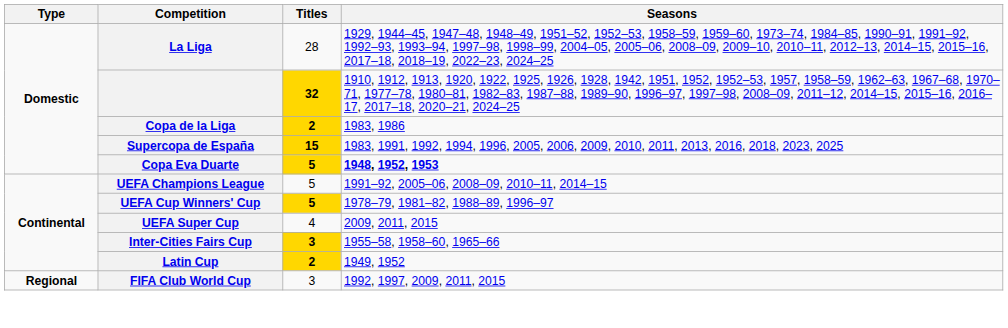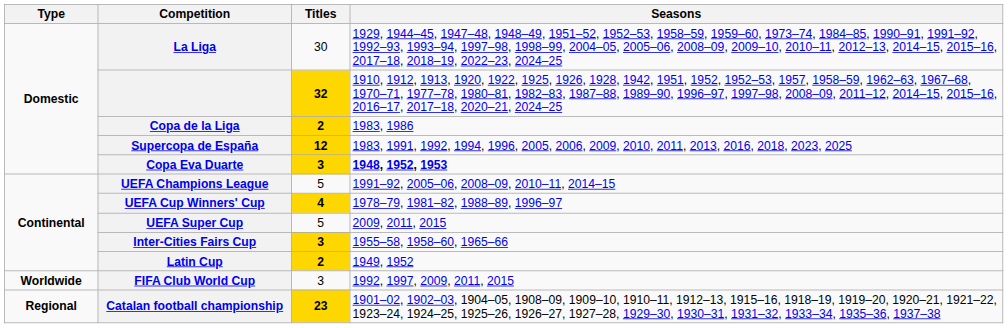 <table class="wikitable plainrowheaders" style="font-size:95%; text-align:center;">
 <tr>
 <th style="width: 1%;">Type</th>
 <th style="width: 5%;">Competition</th>
 <th style="width: 1%;">Titles</th>
 <th style="width: 21%;">Seasons</th>
 </tr>
 <tr>
 <td rowspan="5"><strong>Domestic</strong></td>
 <th scope=col><a href='#'>La Liga</a></th>
-<td align="center">28</td>
+<td align="center">30</td>
 <td align="left"><a href='#'>1929</a>, <a href='#'>1944–45</a>, <a href='#'>1947–48</a>, <a href='#'>1948–49</a>, <a href='#'>1951–52</a>, <a href='#'>1952–53</a>, <a href='#'>1958–59</a>, <a href='#'>1959–60</a>, <a href='#'>1973–74</a>, <a href='#'>1984–85</a>, <a href='#'>1990–91</a>, <a href='#'>1991–92</a>, <a href='#'>1992–93</a>, <a href='#'>1993–94</a>, <a href='#'>1997–98</a>, <a href='#'>1998–99</a>, <a href='#'>2004–05</a>, <a href='#'>2005–06</a>, <a href='#'>2008–09</a>, <a href='#'>2009–10</a>, <a href='#'>2010–11</a>, <a href='#'>2012–13</a>, <a href='#'>2014–15</a>, <a href='#'>2015–16</a>, <a href='#'>2017–18</a>, <a href='#'>2018–19</a>, <a href='#'>2022–23</a>, <a href='#'>2024–25</a></td>
 </tr>
 <tr>
 <th scope=col></th>
 <td bgcolor="gold"><strong>32</strong></td>
 <td align="left"><a href='#'>1910</a>, <a href='#'>1912</a>, <a href='#'>1913</a>, <a href='#'>1920</a>, <a href='#'>1922</a>, <a href='#'>1925</a>, <a href='#'>1926</a>, <a href='#'>1928</a>, <a href='#'>1942</a>, <a href='#'>1951</a>, <a href='#'>1952</a>, <a href='#'>1952–53</a>, <a href='#'>1957</a>, <a href='#'>1958–59</a>, <a href='#'>1962–63</a>, <a href='#'>1967–68</a>, <a href='#'>1970–71</a>, <a href='#'>1977–78</a>, <a href='#'>1980–81</a>, <a href='#'>1982–83</a>, <a href='#'>1987–88</a>, <a href='#'>1989–90</a>, <a href='#'>1996–97</a>, <a href='#'>1997–98</a>, <a href='#'>2008–09</a>, <a href='#'>2011–12</a>, <a href='#'>2014–15</a>, <a href='#'>2015–16</a>, <a href='#'>2016–17</a>, <a href='#'>2017–18</a>, <a href='#'>2020–21</a>, <a href='#'>2024–25</a></td>
 </tr>
 <tr>
 <th scope=col><a href='#'>Copa de la Liga</a></th>
 <td bgcolor="gold"><strong>2</strong></td>
 <td align="left"><a href='#'>1983</a>, <a href='#'>1986</a></td>
 </tr>
 <tr>
 <th scope=col><a href='#'>Supercopa de España</a></th>
-<td bgcolor="gold"><strong>15</strong></td>
+<td bgcolor="gold"><strong>12</strong></td>
 <td align="left"><a href='#'>1983</a>, <a href='#'>1991</a>, <a href='#'>1992</a>, <a href='#'>1994</a>, <a href='#'>1996</a>, <a href='#'>2005</a>, <a href='#'>2006</a>, <a href='#'>2009</a>, <a href='#'>2010</a>, <a href='#'>2011</a>, <a href='#'>2013</a>, <a href='#'>2016</a>, <a href='#'>2018</a>, <a href='#'>2023</a>, <a href='#'>2025</a></td>
 </tr>
 <tr>
 <th scope=col><a href='#'>Copa Eva Duarte</a></th>
-<td bgcolor="gold"><strong>5</strong></td>
+<td bgcolor="gold"><strong>3</strong></td>
 <td align="left"><strong><a href='#'>1948</a>, <a href='#'>1952</a>, <a href='#'>1953</a></strong></td>
 </tr>
 <tr>
 <td rowspan="5"><strong>Continental</strong></td>
 <th scope=col><a href='#'>UEFA Champions League</a></th>
 <td align="center">5</td>
 <td align="left"><a href='#'>1991–92</a>, <a href='#'>2005–06</a>, <a href='#'>2008–09</a>, <a href='#'>2010–11</a>, <a href='#'>2014–15</a></td>
 </tr>
 <tr>
 <th scope=col><a href='#'>UEFA Cup Winners' Cup</a></th>
-<td bgcolor="gold"><strong>5</strong></td>
+<td bgcolor="gold"><strong>4</strong></td>
 <td align="left"><a href='#'>1978–79</a>, <a href='#'>1981–82</a>, <a href='#'>1988–89</a>, <a href='#'>1996–97</a></td>
 </tr>
 <tr>
 <th scope=col><a href='#'>UEFA Super Cup</a></th>
-<td>4</td>
+<td>5</td>
 <td align="left"><a href='#'>2009</a>, <a href='#'>2011</a>, <a href='#'>2015</a></td>
 </tr>
 <tr>
 <th scope=col><a href='#'>Inter-Cities Fairs Cup</a></th>
 <td bgcolor="gold"><strong>3</strong></td>
 <td align="left"><a href='#'>1955–58</a>, <a href='#'>1958–60</a>, <a href='#'>1965–66</a></td>
 </tr>
 <tr>
 <th scope=col><a href='#'>Latin Cup</a></th>
 <td bgcolor="gold"><strong>2</strong></td>
 <td align="left"><a href='#'>1949</a>, <a href='#'>1952</a></td>
 </tr>
 <tr>
-<td><strong>Regional</strong></td>
+<td rowspan="1"><strong>Worldwide</strong></td>
 <th scope=col><a href='#'>FIFA Club World Cup</a></th>
 <td>3</td>
 <td align="left"><a href='#'>1992</a>, <a href='#'>1997</a>, <a href='#'>2009</a>, <a href='#'>2011</a>, <a href='#'>2015</a></td>
 </tr>
+<tr>
+<td><strong>Regional</strong></td>
+<th scope=col><a href='#'>Catalan football championship</a></th>
+<td bgcolor="gold"><strong>23</strong></td>
+<td align="left"><a href='#'>1901–02</a>, <a href='#'>1902–03</a>, 1904–05, 1908–09, 1909–10, 1910–11, 1912–13, 1915–16, 1918–19, 1919–20, 1920–21, 1921–22, 1923–24, 1924–25, 1925–26, 1926–27, 1927–28, <a href='#'>1929–30</a>, <a href='#'>1930–31</a>, <a href='#'>1931–32</a>, <a href='#'>1933–34</a>, <a href='#'>1935–36</a>, <a href='#'>1937–38</a></td>
+</tr>
 </table>
